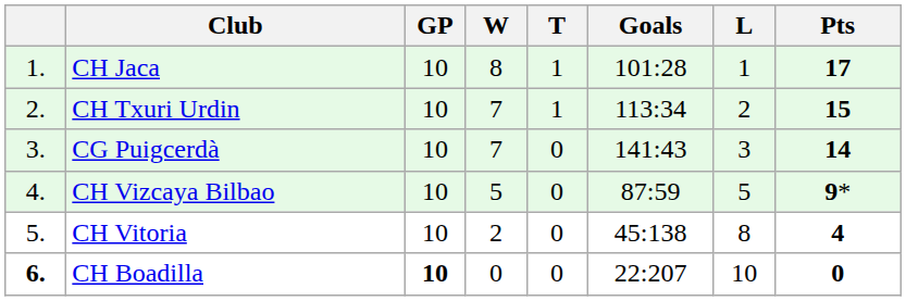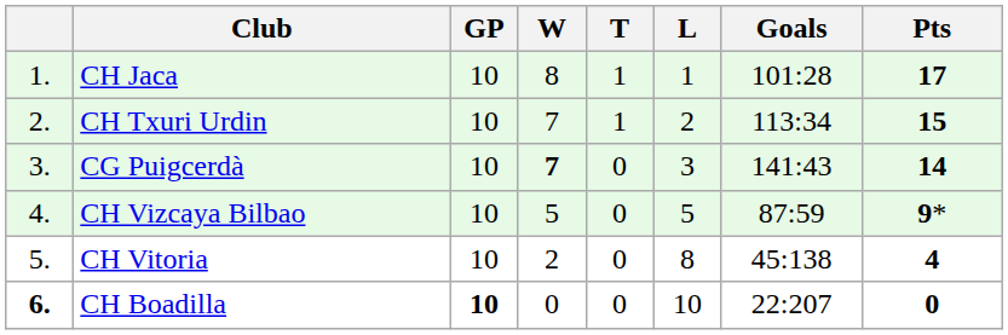 <table class="wikitable">
 <tr>
 <th width="30"></th>
 <th width="200">Club</th>
 <th width="30">GP</th>
 <th width="30">W</th>
 <th width="30">T</th>
+<th width="30">L</th>
 <th width="70">Goals</th>
-<th width="30">L</th>
 <th width="70">Pts</th>
 </tr>
 <tr bgcolor="#e6fae6" align="center">
 <td>1.</td>
 <td align="left"><a href='#'>CH Jaca</a></td>
 <td>10</td>
 <td>8</td>
 <td>1</td>
+<td>1</td>
 <td>101:28</td>
-<td>1</td>
 <td><strong>17</strong></td>
 </tr>
 <tr bgcolor="#e6fae6" align="center">
 <td>2.</td>
 <td align="left"><a href='#'>CH Txuri Urdin</a></td>
 <td>10</td>
 <td>7</td>
 <td>1</td>
+<td>2</td>
 <td>113:34</td>
-<td>2</td>
 <td><strong>15</strong></td>
 </tr>
 <tr bgcolor="#e6fae6" align="center">
 <td>3.</td>
 <td align="left"><a href='#'>CG Puigcerdà</a></td>
 <td>10</td>
-<td>7</td>
+<td><strong>7</strong></td>
 <td>0</td>
+<td>3</td>
 <td>141:43</td>
-<td>3</td>
 <td><strong>14</strong></td>
 </tr>
 <tr bgcolor="#e6fae6" align="center">
 <td>4.</td>
 <td align="left"><a href='#'>CH Vizcaya Bilbao</a></td>
 <td>10</td>
 <td>5</td>
 <td>0</td>
+<td>5</td>
 <td>87:59</td>
-<td>5</td>
 <td><strong>9</strong>*</td>
 </tr>
 <tr bgcolor="#FFFFFF" align="center">
 <td>5.</td>
 <td align="left"><a href='#'>CH Vitoria</a></td>
 <td>10</td>
 <td>2</td>
 <td>0</td>
+<td>8</td>
 <td>45:138</td>
-<td>8</td>
 <td><strong>4</strong></td>
 </tr>
 <tr bgcolor="#FFFFFF" align="center">
 <td><strong>6.</strong></td>
 <td align="left"><a href='#'>CH Boadilla</a></td>
 <td><strong>10</strong></td>
 <td>0</td>
 <td>0</td>
+<td>10</td>
 <td>22:207</td>
-<td>10</td>
 <td><strong>0</strong></td>
 </tr>
 </table>
